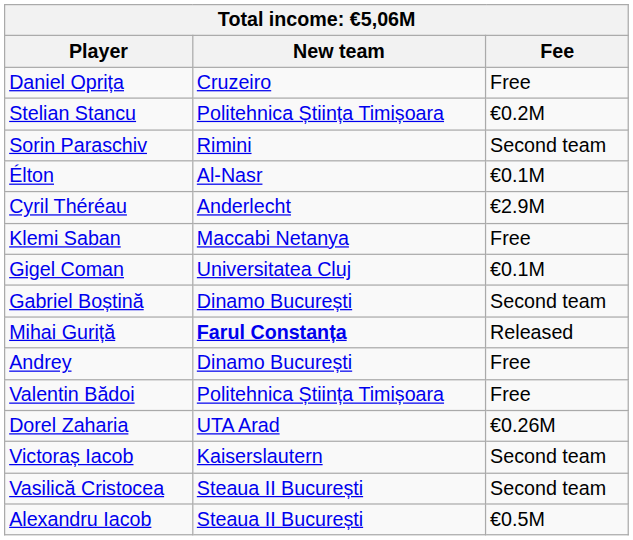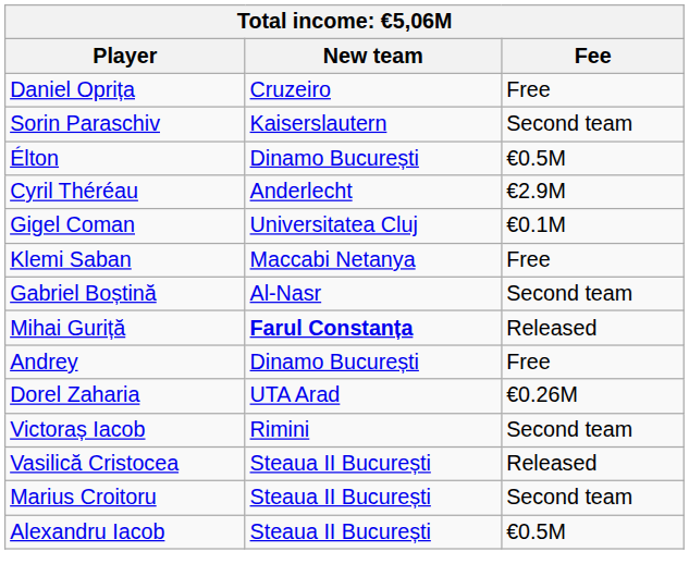 <table class="wikitable collapsible">
 <tr>
 <th colspan="3" style="width:500px;">Total income: €5,06M</th>
 </tr>
 <tr>
 <th>Player</th>
 <th>New team</th>
 <th>Fee</th>
 </tr>
 <tr>
 <td> <a href='#'>Daniel Oprița</a></td>
 <td> <a href='#'>Cruzeiro</a></td>
 <td>Free</td>
 </tr>
 <tr>
-<td> <a href='#'>Stelian Stancu</a></td>
-<td> <a href='#'>Politehnica Știința Timișoara</a></td>
-<td>€0.2M</td>
-</tr>
-<tr>
 <td> <a href='#'>Sorin Paraschiv</a></td>
-<td> <a href='#'>Rimini</a></td>
+<td> <a href='#'>Kaiserslautern</a></td>
 <td>Second team</td>
 </tr>
 <tr>
 <td> <a href='#'>Élton</a></td>
-<td> <a href='#'>Al-Nasr</a></td>
-<td>€0.1M</td>
+<td> <a href='#'>Dinamo București</a></td>
+<td>€0.5M</td>
 </tr>
 <tr>
 <td> <a href='#'>Cyril Théréau</a></td>
 <td> <a href='#'>Anderlecht</a></td>
 <td>€2.9M</td>
 </tr>
 <tr>
+<td> <a href='#'>Gigel Coman</a></td>
+<td> <a href='#'>Universitatea Cluj</a></td>
+<td>€0.1M</td>
+</tr>
+<tr>
 <td> <a href='#'>Klemi Saban</a></td>
 <td> <a href='#'>Maccabi Netanya</a></td>
 <td>Free</td>
 </tr>
 <tr>
-<td> <a href='#'>Gigel Coman</a></td>
-<td> <a href='#'>Universitatea Cluj</a></td>
-<td>€0.1M</td>
-</tr>
-<tr>
 <td> <a href='#'>Gabriel Boștină</a></td>
-<td> <a href='#'>Dinamo București</a></td>
+<td> <a href='#'>Al-Nasr</a></td>
 <td>Second team</td>
 </tr>
 <tr>
 <td> <a href='#'>Mihai Guriță</a></td>
 <td><strong> <a href='#'>Farul Constanța</a></strong></td>
 <td>Released</td>
 </tr>
 <tr>
 <td> <a href='#'>Andrey</a></td>
 <td> <a href='#'>Dinamo București</a></td>
 <td>Free</td>
 </tr>
 <tr>
-<td> <a href='#'>Valentin Bădoi</a></td>
-<td> <a href='#'>Politehnica Știința Timișoara</a></td>
-<td>Free</td>
-</tr>
-<tr>
 <td> <a href='#'>Dorel Zaharia</a></td>
 <td> <a href='#'>UTA Arad</a></td>
 <td>€0.26M</td>
 </tr>
 <tr>
 <td> <a href='#'>Victoraș Iacob</a></td>
-<td> <a href='#'>Kaiserslautern</a></td>
+<td> <a href='#'>Rimini</a></td>
 <td>Second team</td>
 </tr>
 <tr>
 <td> <a href='#'>Vasilică Cristocea</a></td>
+<td> <a href='#'>Steaua II București</a></td>
+<td>Released</td>
+</tr>
+<tr>
+<td> <a href='#'>Marius Croitoru</a></td>
 <td> <a href='#'>Steaua II București</a></td>
 <td>Second team</td>
 </tr>
 <tr>
 <td> <a href='#'>Alexandru Iacob</a></td>
 <td> <a href='#'>Steaua II București</a></td>
 <td>€0.5M</td>
 </tr>
 </table>
